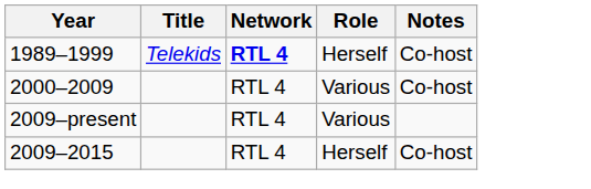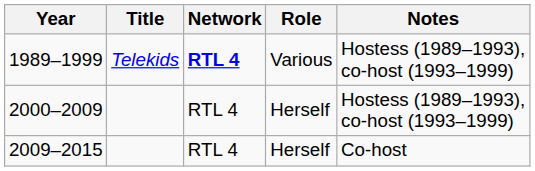 <table class="wikitable plainrowheaders sortable" style="margin-right: 0;">
 <tr>
 <th scope="col">Year</th>
 <th scope="col">Title</th>
 <th scope="col">Network</th>
 <th scope="col">Role</th>
 <th scope="col">Notes</th>
 </tr>
 <tr>
 <td>1989–1999</td>
 <td><em><a href='#'>Telekids</a></em></td>
 <td><strong><a href='#'>RTL 4</a></strong></td>
-<td>Herself</td>
-<td>Co-host</td>
+<td>Various</td>
+<td>Hostess (1989–1993),<br>co-host (1993–1999)</td>
 </tr>
 <tr>
 <td>2000–2009</td>
 <td><em></em></td>
 <td>RTL 4</td>
-<td>Various</td>
-<td>Co-host</td>
-</tr>
-<tr>
-<td>2009–present</td>
-<td><em></em></td>
-<td>RTL 4</td>
-<td>Various</td>
-<td></td>
+<td>Herself</td>
+<td>Hostess (1989–1993),<br>co-host (1993–1999)</td>
 </tr>
 <tr>
 <td>2009–2015</td>
 <td><em></em></td>
 <td>RTL 4</td>
 <td>Herself</td>
 <td>Co-host</td>
 </tr>
 </table>
